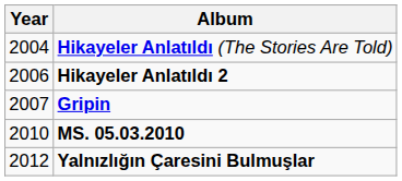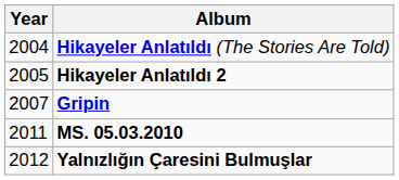 <table class='wikitable'>
 <tr>
 <th>Year</th>
 <th>Album</th>
 </tr>
 <tr>
 <td>2004</td>
 <td><strong><a href='#'>Hikayeler Anlatıldı</a></strong> <em>(The Stories Are Told)</em></td>
 </tr>
 <tr>
-<td>2006</td>
+<td>2005</td>
 <td><strong>Hikayeler Anlatıldı 2</strong></td>
 </tr>
 <tr>
 <td>2007</td>
 <td><strong><a href='#'>Gripin</a></strong></td>
 </tr>
 <tr>
-<td>2010</td>
+<td>2011</td>
 <td><strong>MS. 05.03.2010</strong></td>
 </tr>
 <tr>
 <td>2012</td>
 <td><strong>Yalnızlığın Çaresini Bulmuşlar</strong></td>
 </tr>
 </table>
